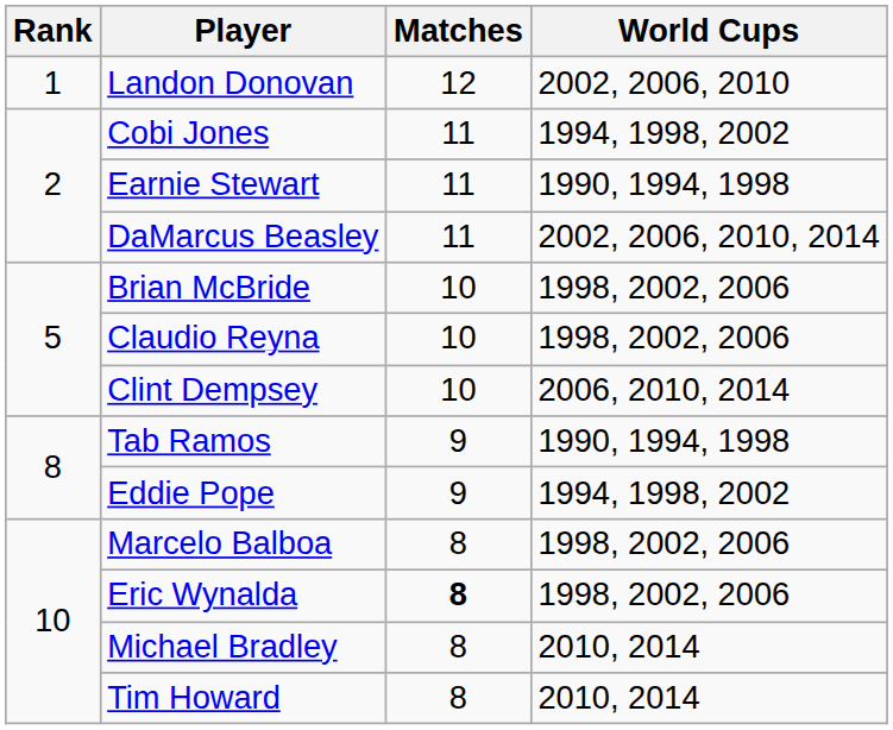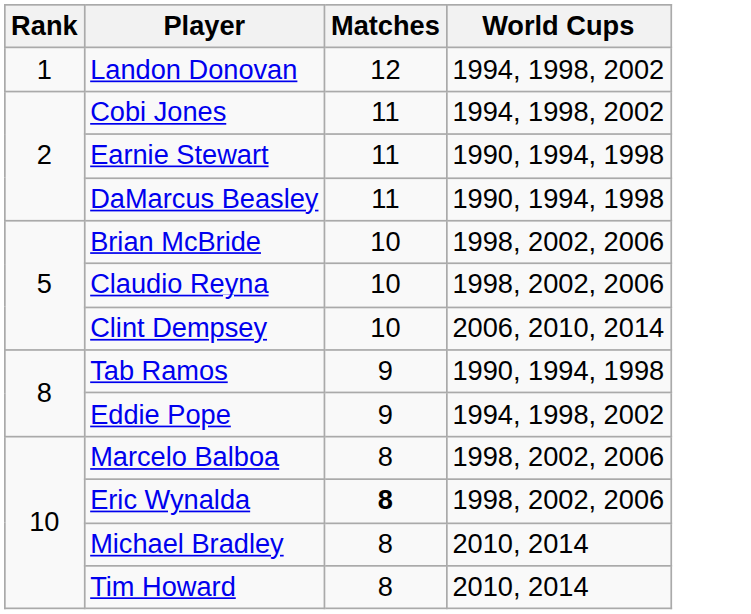 <table class="wikitable" style="text-align: left;">
 <tr>
 <th>Rank</th>
 <th>Player</th>
 <th>Matches</th>
 <th>World Cups</th>
 </tr>
 <tr>
 <td align=center>1</td>
 <td><a href='#'>Landon Donovan</a></td>
 <td align=center>12</td>
-<td>2002, 2006, 2010</td>
+<td>1994, 1998, 2002</td>
 </tr>
 <tr>
 <td rowspan=3 align=center>2</td>
 <td><a href='#'>Cobi Jones</a></td>
 <td align=center>11</td>
 <td>1994, 1998, 2002</td>
 </tr>
 <tr>
 <td><a href='#'>Earnie Stewart</a></td>
 <td align=center>11</td>
 <td>1990, 1994, 1998</td>
 </tr>
 <tr>
 <td><a href='#'>DaMarcus Beasley</a></td>
 <td align=center>11</td>
-<td>2002, 2006, 2010, 2014</td>
+<td>1990, 1994, 1998</td>
 </tr>
 <tr>
 <td rowspan=3 align=center>5</td>
 <td><a href='#'>Brian McBride</a></td>
 <td align=center>10</td>
 <td>1998, 2002, 2006</td>
 </tr>
 <tr>
 <td><a href='#'>Claudio Reyna</a></td>
 <td align=center>10</td>
 <td>1998, 2002, 2006</td>
 </tr>
 <tr>
 <td><a href='#'>Clint Dempsey</a></td>
 <td align=center>10</td>
 <td>2006, 2010, 2014</td>
 </tr>
 <tr>
 <td rowspan=2 align=center>8</td>
 <td><a href='#'>Tab Ramos</a></td>
 <td align=center>9</td>
 <td>1990, 1994, 1998</td>
 </tr>
 <tr>
 <td><a href='#'>Eddie Pope</a></td>
 <td align=center>9</td>
 <td>1994, 1998, 2002</td>
 </tr>
 <tr>
 <td rowspan=4 align=center>10</td>
 <td><a href='#'>Marcelo Balboa</a></td>
 <td align=center>8</td>
 <td>1998, 2002, 2006</td>
 </tr>
 <tr>
 <td><a href='#'>Eric Wynalda</a></td>
 <td align=center><strong>8</strong></td>
 <td>1998, 2002, 2006</td>
 </tr>
 <tr>
 <td><a href='#'>Michael Bradley</a></td>
 <td align=center>8</td>
 <td>2010, 2014</td>
 </tr>
 <tr>
 <td><a href='#'>Tim Howard</a></td>
 <td align=center>8</td>
 <td>2010, 2014</td>
 </tr>
 </table>
